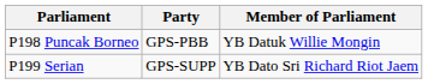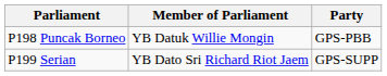 <table class="wikitable">
 <tr>
 <th>Parliament</th>
+<th>Member of Parliament</th>
 <th>Party</th>
-<th>Member of Parliament</th>
 </tr>
 <tr>
 <td>P198 <a href='#'>Puncak Borneo</a></td>
+<td>YB Datuk <a href='#'>Willie Mongin</a></td>
 <td>GPS-PBB</td>
-<td>YB Datuk <a href='#'>Willie Mongin</a></td>
 </tr>
 <tr>
 <td>P199 <a href='#'>Serian</a></td>
+<td>YB Dato Sri <a href='#'>Richard Riot Jaem</a></td>
 <td>GPS-SUPP</td>
-<td>YB Dato Sri <a href='#'>Richard Riot Jaem</a></td>
 </tr>
 </table>
